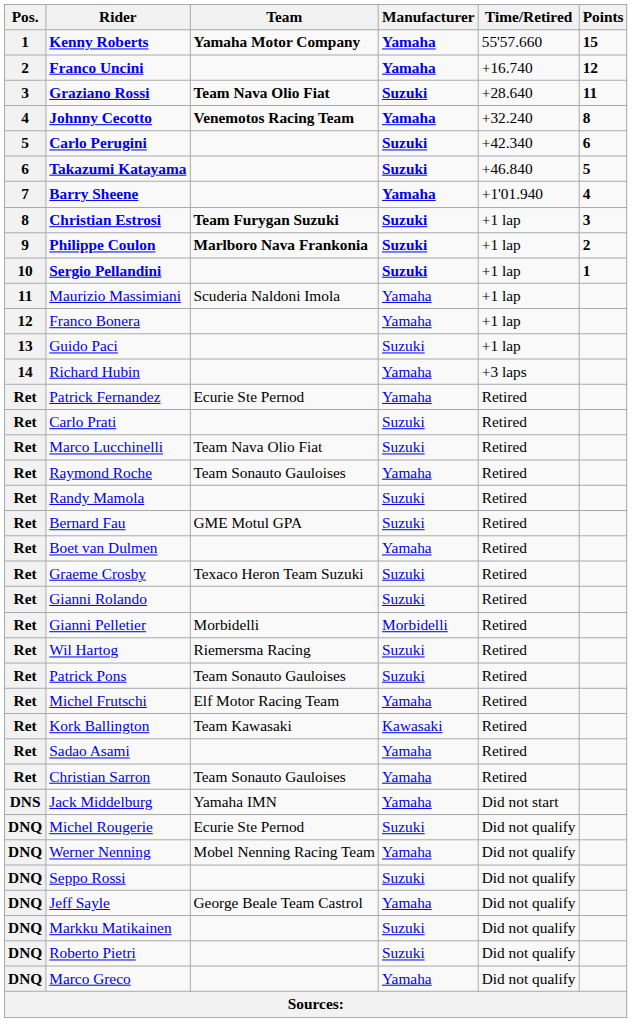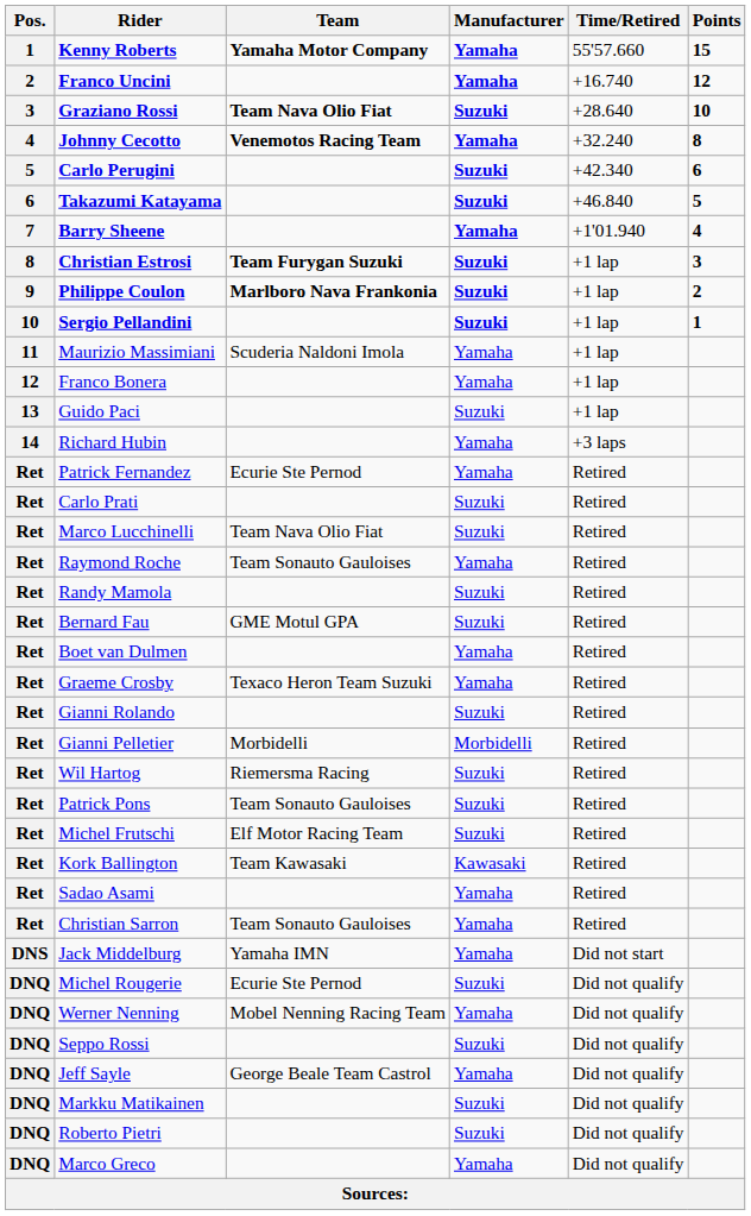 <table class="wikitable" style="font-size: 95%;">
 <tr>
 <th>Pos.</th>
 <th>Rider</th>
 <th>Team</th>
 <th>Manufacturer</th>
 <th>Time/Retired</th>
 <th>Points</th>
 </tr>
 <tr>
 <th>1</th>
 <td> <strong><a href='#'>Kenny Roberts</a></strong></td>
 <td><strong>Yamaha Motor Company</strong></td>
 <td><strong><a href='#'>Yamaha</a></strong></td>
 <td>55'57.660</td>
 <td><strong>15</strong></td>
 </tr>
 <tr>
 <th>2</th>
 <td> <strong><a href='#'>Franco Uncini</a></strong></td>
 <td></td>
 <td><strong><a href='#'>Yamaha</a></strong></td>
 <td>+16.740</td>
 <td><strong>12</strong></td>
 </tr>
 <tr>
 <th>3</th>
 <td> <strong><a href='#'>Graziano Rossi</a></strong></td>
 <td><strong>Team Nava Olio Fiat</strong></td>
 <td><strong><a href='#'>Suzuki</a></strong></td>
 <td>+28.640</td>
-<td><strong>11</strong></td>
+<td><strong>10</strong></td>
 </tr>
 <tr>
 <th>4</th>
 <td> <strong><a href='#'>Johnny Cecotto</a></strong></td>
 <td><strong>Venemotos Racing Team</strong></td>
 <td><strong><a href='#'>Yamaha</a></strong></td>
 <td>+32.240</td>
 <td><strong>8</strong></td>
 </tr>
 <tr>
 <th>5</th>
 <td> <strong><a href='#'>Carlo Perugini</a></strong></td>
 <td></td>
 <td><strong><a href='#'>Suzuki</a></strong></td>
 <td>+42.340</td>
 <td><strong>6</strong></td>
 </tr>
 <tr>
 <th>6</th>
 <td> <strong><a href='#'>Takazumi Katayama</a></strong></td>
 <td></td>
 <td><strong><a href='#'>Suzuki</a></strong></td>
 <td>+46.840</td>
 <td><strong>5</strong></td>
 </tr>
 <tr>
 <th>7</th>
 <td> <strong><a href='#'>Barry Sheene</a></strong></td>
 <td></td>
 <td><strong><a href='#'>Yamaha</a></strong></td>
 <td>+1'01.940</td>
 <td><strong>4</strong></td>
 </tr>
 <tr>
 <th>8</th>
 <td> <strong><a href='#'>Christian Estrosi</a></strong></td>
 <td><strong>Team Furygan Suzuki</strong></td>
 <td><strong><a href='#'>Suzuki</a></strong></td>
 <td>+1 lap</td>
 <td><strong>3</strong></td>
 </tr>
 <tr>
 <th>9</th>
 <td> <strong><a href='#'>Philippe Coulon</a></strong></td>
 <td><strong>Marlboro Nava Frankonia</strong></td>
 <td><strong><a href='#'>Suzuki</a></strong></td>
 <td>+1 lap</td>
 <td><strong>2</strong></td>
 </tr>
 <tr>
 <th>10</th>
 <td> <strong><a href='#'>Sergio Pellandini</a></strong></td>
 <td></td>
 <td><strong><a href='#'>Suzuki</a></strong></td>
 <td>+1 lap</td>
 <td><strong>1</strong></td>
 </tr>
 <tr>
 <th>11</th>
 <td> <a href='#'>Maurizio Massimiani</a></td>
 <td>Scuderia Naldoni Imola</td>
 <td><a href='#'>Yamaha</a></td>
 <td>+1 lap</td>
 <td></td>
 </tr>
 <tr>
 <th>12</th>
 <td> <a href='#'>Franco Bonera</a></td>
 <td></td>
 <td><a href='#'>Yamaha</a></td>
 <td>+1 lap</td>
 <td></td>
 </tr>
 <tr>
 <th>13</th>
 <td> <a href='#'>Guido Paci</a></td>
 <td></td>
 <td><a href='#'>Suzuki</a></td>
 <td>+1 lap</td>
 <td></td>
 </tr>
 <tr>
 <th>14</th>
 <td> <a href='#'>Richard Hubin</a></td>
 <td></td>
 <td><a href='#'>Yamaha</a></td>
 <td>+3 laps</td>
 <td></td>
 </tr>
 <tr>
 <th>Ret</th>
 <td> <a href='#'>Patrick Fernandez</a></td>
 <td>Ecurie Ste Pernod</td>
 <td><a href='#'>Yamaha</a></td>
 <td>Retired</td>
 <td></td>
 </tr>
 <tr>
 <th>Ret</th>
 <td> <a href='#'>Carlo Prati</a></td>
 <td></td>
 <td><a href='#'>Suzuki</a></td>
 <td>Retired</td>
 <td></td>
 </tr>
 <tr>
 <th>Ret</th>
 <td> <a href='#'>Marco Lucchinelli</a></td>
 <td>Team Nava Olio Fiat</td>
 <td><a href='#'>Suzuki</a></td>
 <td>Retired</td>
 <td></td>
 </tr>
 <tr>
 <th>Ret</th>
 <td> <a href='#'>Raymond Roche</a></td>
 <td>Team Sonauto Gauloises</td>
 <td><a href='#'>Yamaha</a></td>
 <td>Retired</td>
 <td></td>
 </tr>
 <tr>
 <th>Ret</th>
 <td> <a href='#'>Randy Mamola</a></td>
 <td></td>
 <td><a href='#'>Suzuki</a></td>
 <td>Retired</td>
 <td></td>
 </tr>
 <tr>
 <th>Ret</th>
 <td> <a href='#'>Bernard Fau</a></td>
 <td>GME Motul GPA</td>
 <td><a href='#'>Suzuki</a></td>
 <td>Retired</td>
 <td></td>
 </tr>
 <tr>
 <th>Ret</th>
 <td> <a href='#'>Boet van Dulmen</a></td>
 <td></td>
 <td><a href='#'>Yamaha</a></td>
 <td>Retired</td>
 <td></td>
 </tr>
 <tr>
 <th>Ret</th>
 <td> <a href='#'>Graeme Crosby</a></td>
 <td>Texaco Heron Team Suzuki</td>
-<td><a href='#'>Suzuki</a></td>
+<td><a href='#'>Yamaha</a></td>
 <td>Retired</td>
 <td></td>
 </tr>
 <tr>
 <th>Ret</th>
 <td> <a href='#'>Gianni Rolando</a></td>
 <td></td>
 <td><a href='#'>Suzuki</a></td>
 <td>Retired</td>
 <td></td>
 </tr>
 <tr>
 <th>Ret</th>
 <td> <a href='#'>Gianni Pelletier</a></td>
 <td>Morbidelli</td>
 <td><a href='#'>Morbidelli</a></td>
 <td>Retired</td>
 <td></td>
 </tr>
 <tr>
 <th>Ret</th>
 <td> <a href='#'>Wil Hartog</a></td>
 <td>Riemersma Racing</td>
 <td><a href='#'>Suzuki</a></td>
 <td>Retired</td>
 <td></td>
 </tr>
 <tr>
 <th>Ret</th>
 <td> <a href='#'>Patrick Pons</a></td>
 <td>Team Sonauto Gauloises</td>
 <td><a href='#'>Suzuki</a></td>
 <td>Retired</td>
 <td></td>
 </tr>
 <tr>
 <th>Ret</th>
 <td> <a href='#'>Michel Frutschi</a></td>
 <td>Elf Motor Racing Team</td>
-<td><a href='#'>Yamaha</a></td>
+<td><a href='#'>Suzuki</a></td>
 <td>Retired</td>
 <td></td>
 </tr>
 <tr>
 <th>Ret</th>
 <td> <a href='#'>Kork Ballington</a></td>
 <td>Team Kawasaki</td>
 <td><a href='#'>Kawasaki</a></td>
 <td>Retired</td>
 <td></td>
 </tr>
 <tr>
 <th>Ret</th>
 <td> <a href='#'>Sadao Asami</a></td>
 <td></td>
 <td><a href='#'>Yamaha</a></td>
 <td>Retired</td>
 <td></td>
 </tr>
 <tr>
 <th>Ret</th>
 <td> <a href='#'>Christian Sarron</a></td>
 <td>Team Sonauto Gauloises</td>
 <td><a href='#'>Yamaha</a></td>
 <td>Retired</td>
 <td></td>
 </tr>
 <tr>
 <th>DNS</th>
 <td> <a href='#'>Jack Middelburg</a></td>
 <td>Yamaha IMN</td>
 <td><a href='#'>Yamaha</a></td>
 <td>Did not start</td>
 <td></td>
 </tr>
 <tr>
 <th>DNQ</th>
 <td> <a href='#'>Michel Rougerie</a></td>
 <td>Ecurie Ste Pernod</td>
 <td><a href='#'>Suzuki</a></td>
 <td>Did not qualify</td>
 <td></td>
 </tr>
 <tr>
 <th>DNQ</th>
 <td> <a href='#'>Werner Nenning</a></td>
 <td>Mobel Nenning Racing Team</td>
 <td><a href='#'>Yamaha</a></td>
 <td>Did not qualify</td>
 <td></td>
 </tr>
 <tr>
 <th>DNQ</th>
 <td> <a href='#'>Seppo Rossi</a></td>
 <td></td>
 <td><a href='#'>Suzuki</a></td>
 <td>Did not qualify</td>
 <td></td>
 </tr>
 <tr>
 <th>DNQ</th>
 <td> <a href='#'>Jeff Sayle</a></td>
 <td>George Beale Team Castrol</td>
 <td><a href='#'>Yamaha</a></td>
 <td>Did not qualify</td>
 <td></td>
 </tr>
 <tr>
 <th>DNQ</th>
 <td> <a href='#'>Markku Matikainen</a></td>
 <td></td>
 <td><a href='#'>Suzuki</a></td>
 <td>Did not qualify</td>
 <td></td>
 </tr>
 <tr>
 <th>DNQ</th>
 <td> <a href='#'>Roberto Pietri</a></td>
 <td></td>
 <td><a href='#'>Suzuki</a></td>
 <td>Did not qualify</td>
 <td></td>
 </tr>
 <tr>
 <th>DNQ</th>
 <td> <a href='#'>Marco Greco</a></td>
 <td></td>
 <td><a href='#'>Yamaha</a></td>
 <td>Did not qualify</td>
 <td></td>
 </tr>
 <tr>
 <th colspan=8>Sources:</th>
 </tr>
 </table>
